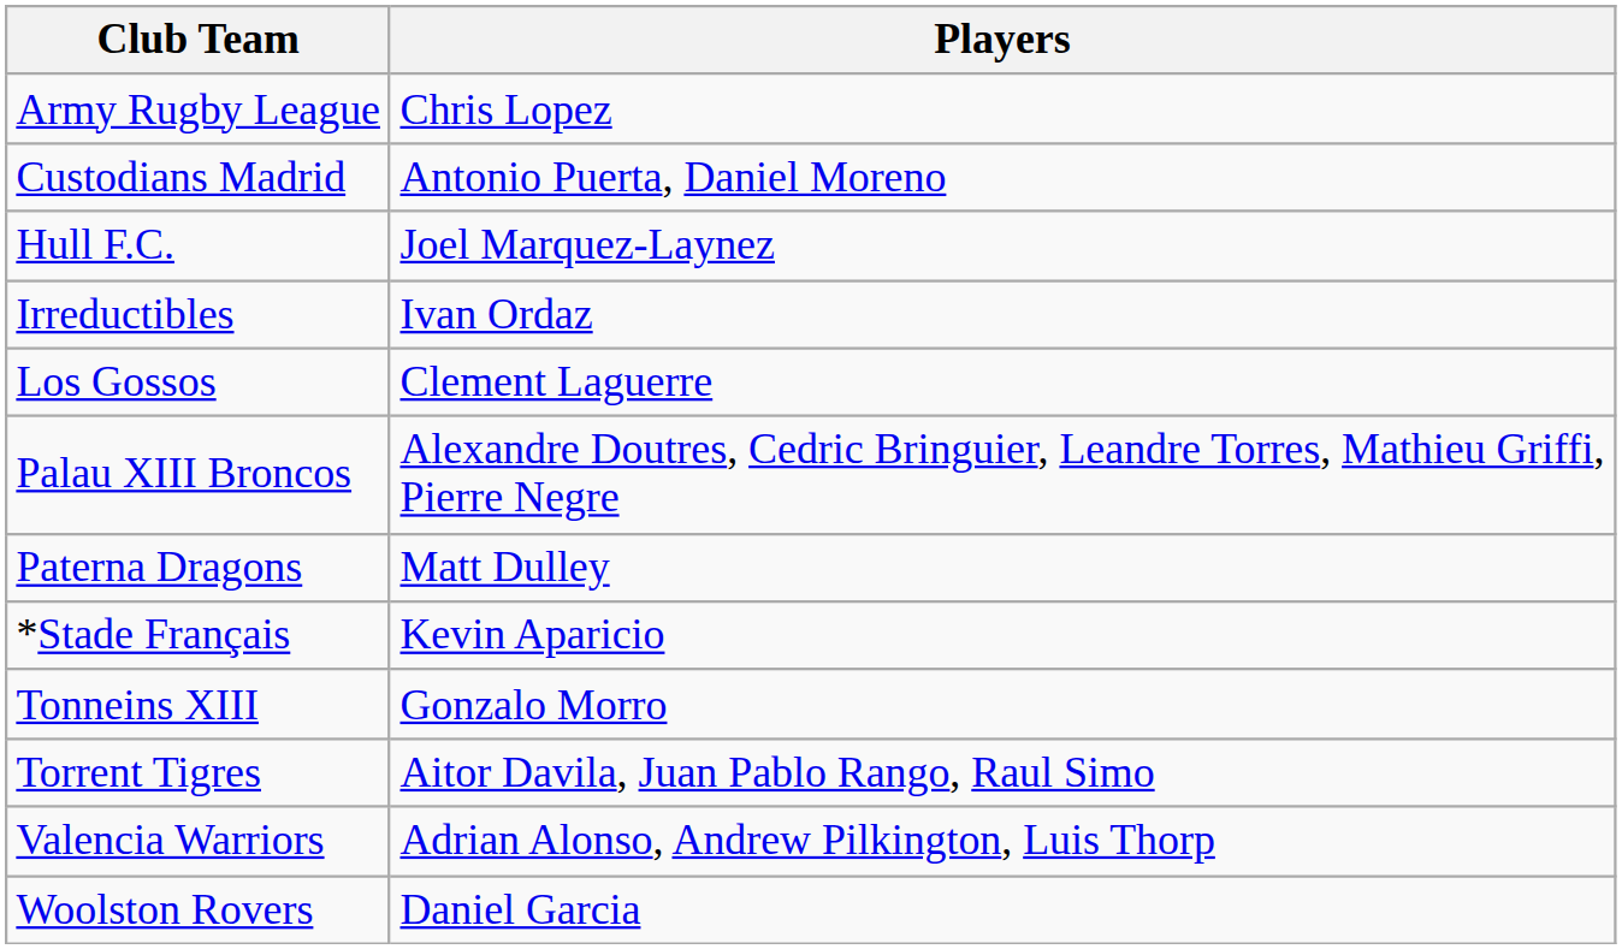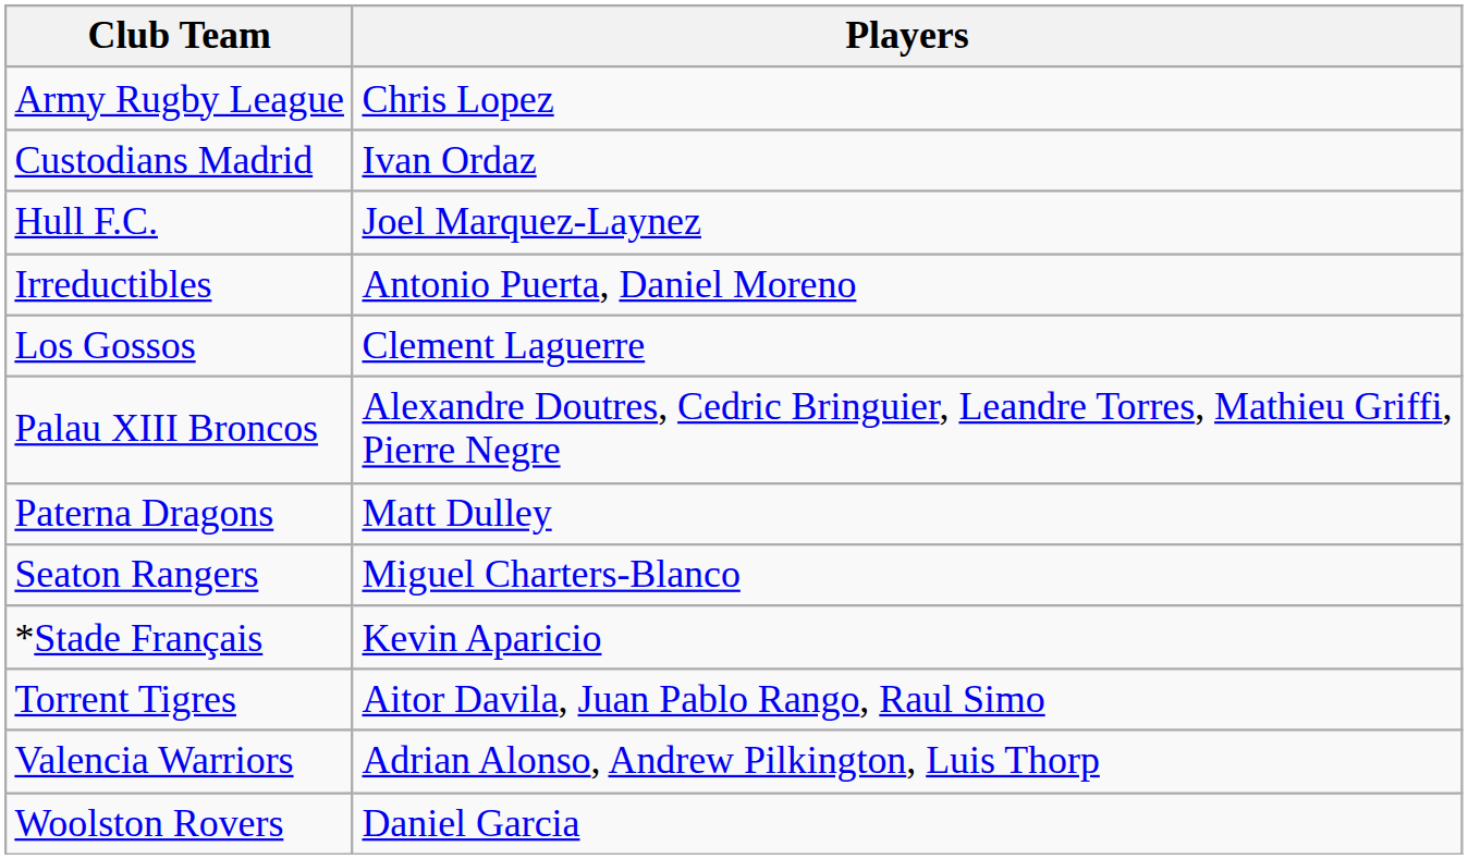 <table class="wikitable">
 <tr>
 <th>Club Team</th>
 <th>Players</th>
 </tr>
 <tr>
 <td> <a href='#'>Army Rugby League</a></td>
 <td> <a href='#'>Chris Lopez</a></td>
 </tr>
 <tr>
 <td> <a href='#'>Custodians Madrid</a></td>
-<td> <a href='#'>Antonio Puerta</a>, <a href='#'>Daniel Moreno</a></td>
+<td> <a href='#'>Ivan Ordaz</a></td>
 </tr>
 <tr>
 <td> <a href='#'>Hull F.C.</a></td>
 <td> <a href='#'>Joel Marquez-Laynez</a></td>
 </tr>
 <tr>
 <td> <a href='#'>Irreductibles</a></td>
-<td> <a href='#'>Ivan Ordaz</a></td>
+<td> <a href='#'>Antonio Puerta</a>, <a href='#'>Daniel Moreno</a></td>
 </tr>
 <tr>
 <td> <a href='#'>Los Gossos</a></td>
 <td> <a href='#'>Clement Laguerre</a></td>
 </tr>
 <tr>
 <td> <a href='#'>Palau XIII Broncos</a></td>
 <td> <a href='#'>Alexandre Doutres</a>, <a href='#'>Cedric Bringuier</a>, <a href='#'>Leandre Torres</a>, <a href='#'>Mathieu Griffi</a>, <br> <a href='#'>Pierre Negre</a></td>
 </tr>
 <tr>
 <td> <a href='#'>Paterna Dragons</a></td>
 <td> <a href='#'>Matt Dulley</a></td>
 </tr>
 <tr>
+<td> <a href='#'>Seaton Rangers</a></td>
+<td> <a href='#'>Miguel Charters-Blanco</a></td>
+</tr>
+<tr>
 <td> *<a href='#'>Stade Français</a></td>
 <td> <a href='#'>Kevin Aparicio</a></td>
-</tr>
-<tr>
-<td> <a href='#'>Tonneins XIII</a></td>
-<td> <a href='#'>Gonzalo Morro</a></td>
 </tr>
 <tr>
 <td> <a href='#'>Torrent Tigres</a></td>
 <td> <a href='#'>Aitor Davila</a>, <a href='#'>Juan Pablo Rango</a>, <a href='#'>Raul Simo</a></td>
 </tr>
 <tr>
 <td> <a href='#'>Valencia Warriors</a></td>
 <td> <a href='#'>Adrian Alonso</a>, <a href='#'>Andrew Pilkington</a>, <a href='#'>Luis Thorp</a></td>
 </tr>
 <tr>
 <td> <a href='#'>Woolston Rovers</a></td>
 <td> <a href='#'>Daniel Garcia</a></td>
 </tr>
 </table>
